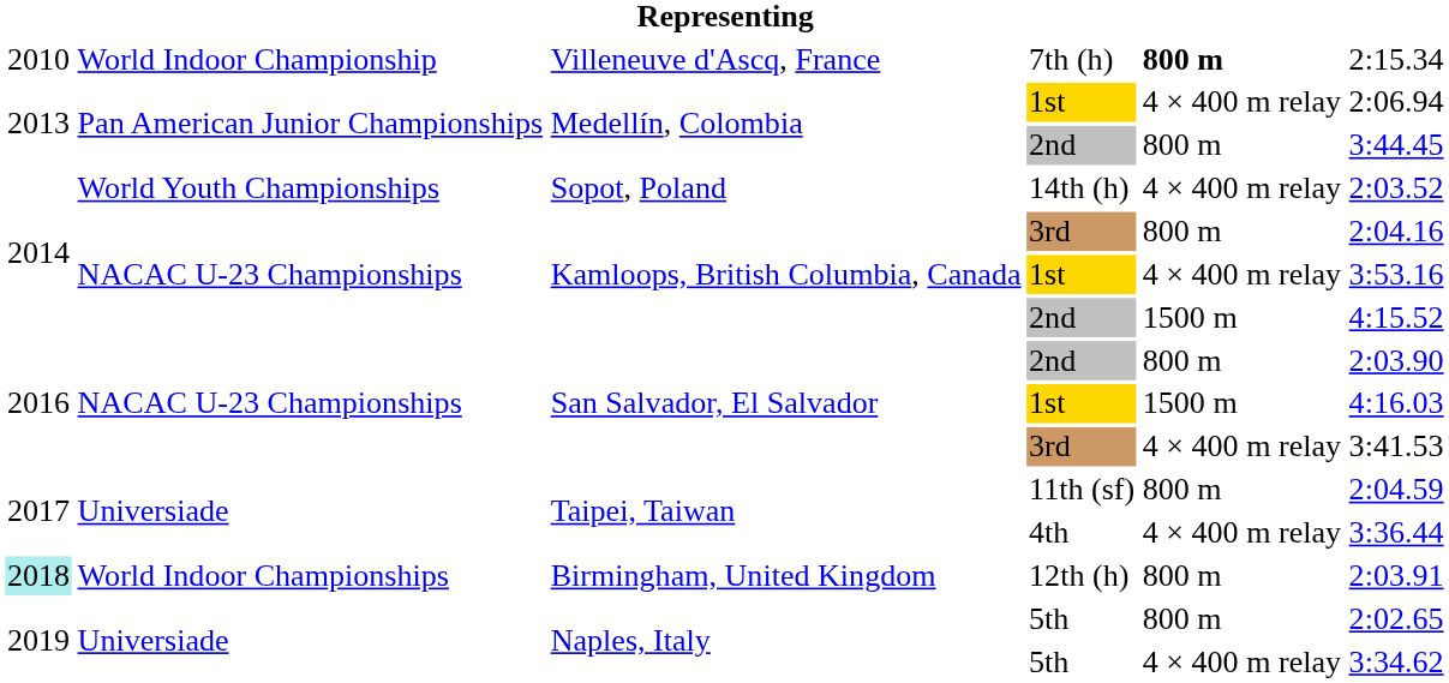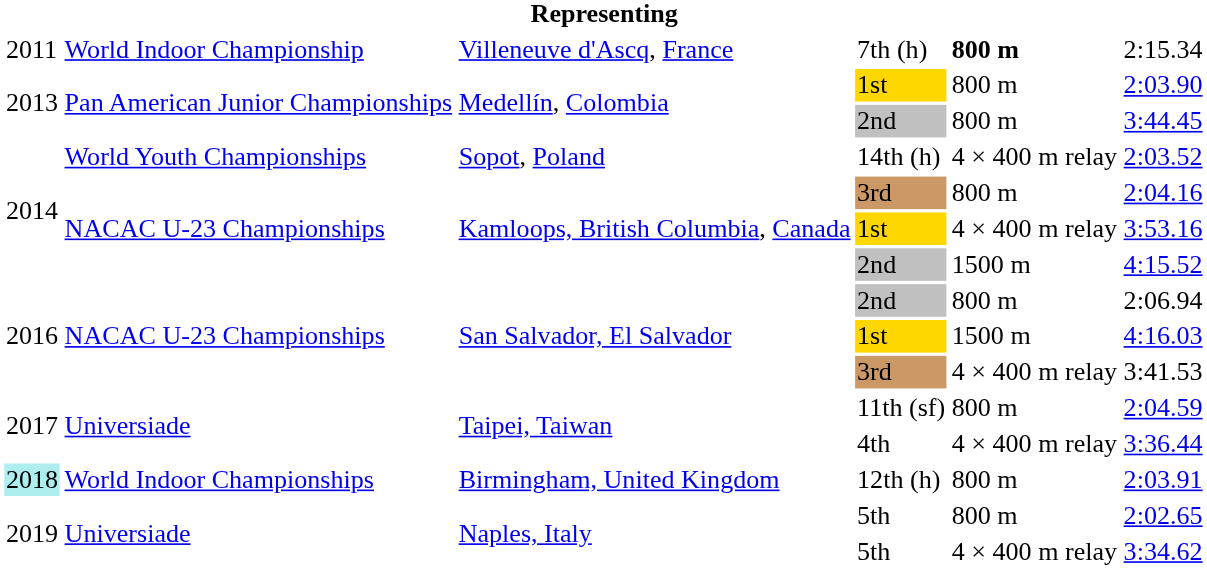 <table>
 <tr>
 <th colspan="6">Representing </th>
 </tr>
 <tr>
-<td>2010</td>
+<td>2011</td>
 <td><a href='#'>World Indoor Championship</a></td>
 <td><a href='#'>Villeneuve d'Ascq</a>, <a href='#'>France</a></td>
 <td>7th (h)</td>
 <td><strong>800 m</strong></td>
 <td>2:15.34</td>
 </tr>
 <tr>
 <td rowspan=2>2013</td>
 <td rowspan=2><a href='#'>Pan American Junior Championships</a></td>
 <td rowspan=2><a href='#'>Medellín</a>, <a href='#'>Colombia</a></td>
 <td bgcolor=gold>1st</td>
-<td>4 × 400 m relay</td>
-<td>2:06.94</td>
+<td>800 m</td>
+<td><a href='#'>2:03.90</a></td>
 </tr>
 <tr>
 <td bgcolor=silver>2nd</td>
 <td>800 m</td>
 <td><a href='#'>3:44.45</a></td>
 </tr>
 <tr>
 <td rowspan=4>2014</td>
 <td><a href='#'>World Youth Championships</a></td>
 <td><a href='#'>Sopot</a>, <a href='#'>Poland</a></td>
 <td>14th (h)</td>
 <td>4 × 400 m relay</td>
 <td><a href='#'>2:03.52</a></td>
 </tr>
 <tr>
 <td rowspan=3><a href='#'>NACAC U-23 Championships</a></td>
 <td rowspan=3><a href='#'>Kamloops, British Columbia</a>, <a href='#'>Canada</a></td>
 <td bgcolor="cc9966">3rd</td>
 <td>800 m</td>
 <td><a href='#'>2:04.16</a></td>
 </tr>
 <tr>
 <td bgcolor=gold>1st</td>
 <td>4 × 400 m relay</td>
 <td><a href='#'>3:53.16</a></td>
 </tr>
 <tr>
 <td bgcolor=silver>2nd</td>
 <td>1500 m</td>
 <td><a href='#'>4:15.52</a></td>
 </tr>
 <tr>
 <td rowspan=3>2016</td>
 <td rowspan=3><a href='#'>NACAC U-23 Championships</a></td>
 <td rowspan=3><a href='#'>San Salvador, El Salvador</a></td>
 <td bgcolor=silver>2nd</td>
 <td>800 m</td>
-<td><a href='#'>2:03.90</a></td>
+<td>2:06.94</td>
 </tr>
 <tr>
 <td bgcolor=gold>1st</td>
 <td>1500 m</td>
 <td><a href='#'>4:16.03</a></td>
 </tr>
 <tr>
 <td bgcolor=cc9966>3rd</td>
 <td>4 × 400 m relay</td>
 <td>3:41.53</td>
 </tr>
 <tr>
 <td rowspan=2>2017</td>
 <td rowspan=2><a href='#'>Universiade</a></td>
 <td rowspan=2><a href='#'>Taipei, Taiwan</a></td>
 <td>11th (sf)</td>
 <td>800 m</td>
 <td><a href='#'>2:04.59</a></td>
 </tr>
 <tr>
 <td>4th</td>
 <td>4 × 400 m relay</td>
 <td><a href='#'>3:36.44</a></td>
 </tr>
 <tr>
 <td style="background: paleturquoise;">2018</td>
 <td><a href='#'>World Indoor Championships</a></td>
 <td><a href='#'>Birmingham, United Kingdom</a></td>
 <td>12th (h)</td>
 <td>800 m</td>
 <td><a href='#'>2:03.91</a></td>
 </tr>
 <tr>
 <td rowspan=2>2019</td>
 <td rowspan=2><a href='#'>Universiade</a></td>
 <td rowspan=2><a href='#'>Naples, Italy</a></td>
 <td>5th</td>
 <td>800 m</td>
 <td><a href='#'>2:02.65</a></td>
 </tr>
 <tr>
 <td>5th</td>
 <td>4 × 400 m relay</td>
 <td><a href='#'>3:34.62</a></td>
 </tr>
 </table>
